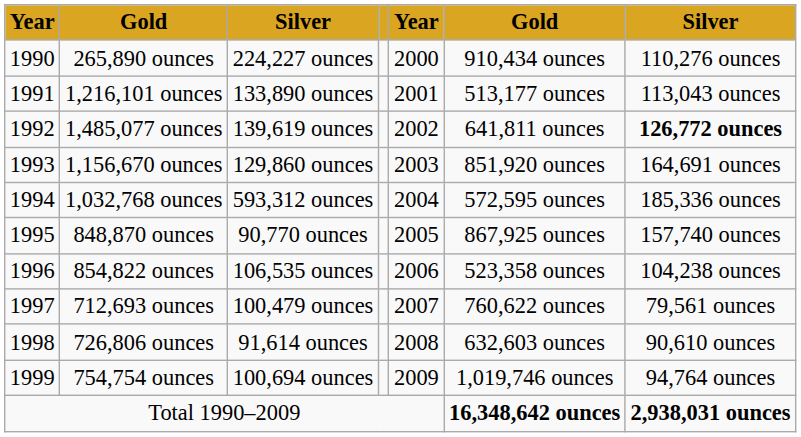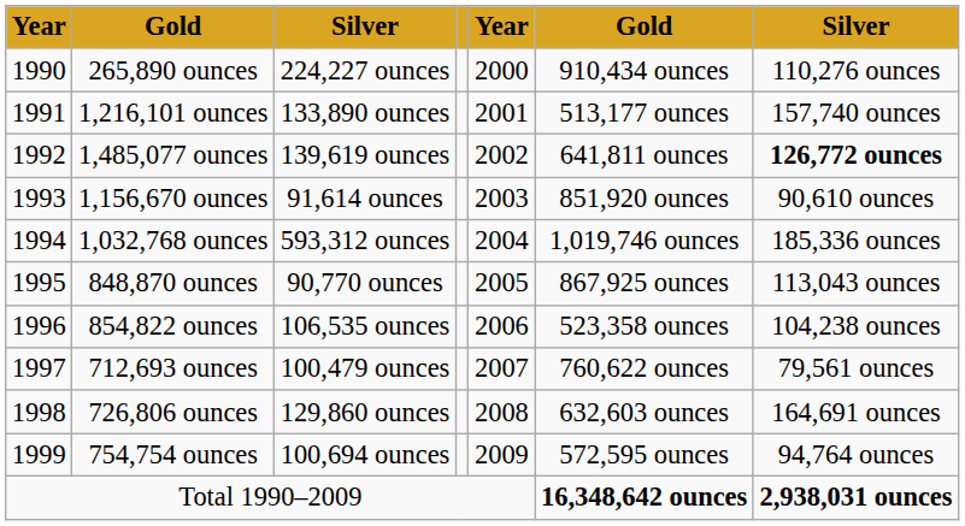 <table class="wikitable">
 <tr align="center" bgcolor="#DAA520">
 <td><strong>Year</strong></td>
 <td><strong>Gold</strong></td>
 <td><strong>Silver</strong></td>
 <td></td>
 <td><strong>Year</strong></td>
 <td><strong>Gold</strong></td>
 <td><strong>Silver</strong></td>
 </tr>
 <tr align="center">
 <td>1990</td>
 <td>265,890 ounces</td>
 <td>224,227 ounces</td>
 <td></td>
 <td>2000</td>
 <td>910,434 ounces</td>
 <td>110,276 ounces</td>
 </tr>
 <tr align="center">
 <td>1991</td>
 <td>1,216,101 ounces</td>
 <td>133,890 ounces</td>
 <td></td>
 <td>2001</td>
 <td>513,177 ounces</td>
-<td>113,043 ounces</td>
+<td>157,740 ounces</td>
 </tr>
 <tr align="center">
 <td>1992</td>
 <td>1,485,077 ounces</td>
 <td>139,619 ounces</td>
 <td></td>
 <td>2002</td>
 <td>641,811 ounces</td>
 <td><strong>126,772 ounces</strong></td>
 </tr>
 <tr align="center">
 <td>1993</td>
 <td>1,156,670 ounces</td>
-<td>129,860 ounces</td>
+<td>91,614 ounces</td>
 <td></td>
 <td>2003</td>
 <td>851,920 ounces</td>
-<td>164,691 ounces</td>
+<td>90,610 ounces</td>
 </tr>
 <tr align="center">
 <td>1994</td>
 <td>1,032,768 ounces</td>
 <td>593,312 ounces</td>
 <td></td>
 <td>2004</td>
-<td>572,595 ounces</td>
+<td>1,019,746 ounces</td>
 <td>185,336 ounces</td>
 </tr>
 <tr align="center">
 <td>1995</td>
 <td>848,870 ounces</td>
 <td>90,770 ounces</td>
 <td></td>
 <td>2005</td>
 <td>867,925 ounces</td>
-<td>157,740 ounces</td>
+<td>113,043 ounces</td>
 </tr>
 <tr align="center">
 <td>1996</td>
 <td>854,822 ounces</td>
 <td>106,535 ounces</td>
 <td></td>
 <td>2006</td>
 <td>523,358 ounces</td>
 <td>104,238 ounces</td>
 </tr>
 <tr align="center">
 <td>1997</td>
 <td>712,693 ounces</td>
 <td>100,479 ounces</td>
 <td></td>
 <td>2007</td>
 <td>760,622 ounces</td>
 <td>79,561 ounces</td>
 </tr>
 <tr align="center">
 <td>1998</td>
 <td>726,806 ounces</td>
-<td>91,614 ounces</td>
+<td>129,860 ounces</td>
 <td></td>
 <td>2008</td>
 <td>632,603 ounces</td>
-<td>90,610 ounces</td>
+<td>164,691 ounces</td>
 </tr>
 <tr align="center">
 <td>1999</td>
 <td>754,754 ounces</td>
 <td>100,694 ounces</td>
 <td></td>
 <td>2009</td>
-<td>1,019,746 ounces</td>
+<td>572,595 ounces</td>
 <td>94,764 ounces</td>
 </tr>
 <tr align="center">
 <td rowspan="1" colspan="5" style="text-align: center;">Total 1990–2009</td>
 <td><strong>16,348,642 ounces</strong></td>
 <td><strong>2,938,031 ounces</strong></td>
 </tr>
 </table>
